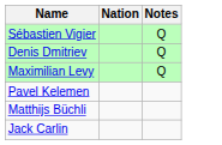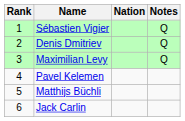 <table class="wikitable sortable" style="text-align:center">
 <tr>
+<th>Rank</th>
 <th>Name</th>
 <th>Nation</th>
 <th>Notes</th>
 </tr>
 <tr bgcolor=bbffbb>
+<td>1</td>
 <td align=left><a href='#'>Sébastien Vigier</a></td>
 <td align=left></td>
 <td>Q</td>
 </tr>
 <tr bgcolor=bbffbb>
+<td>2</td>
 <td align=left><a href='#'>Denis Dmitriev</a></td>
 <td align=left></td>
 <td>Q</td>
 </tr>
 <tr bgcolor=bbffbb>
+<td>3</td>
 <td align=left><a href='#'>Maximilian Levy</a></td>
 <td align=left></td>
 <td>Q</td>
 </tr>
 <tr>
+<td>4</td>
 <td align=left><a href='#'>Pavel Kelemen</a></td>
 <td align=left></td>
 <td></td>
 </tr>
 <tr>
+<td>5</td>
 <td align=left><a href='#'>Matthijs Büchli</a></td>
 <td align=left></td>
 <td></td>
 </tr>
 <tr>
+<td>6</td>
 <td align=left><a href='#'>Jack Carlin</a></td>
 <td align=left></td>
 <td></td>
 </tr>
 </table>
